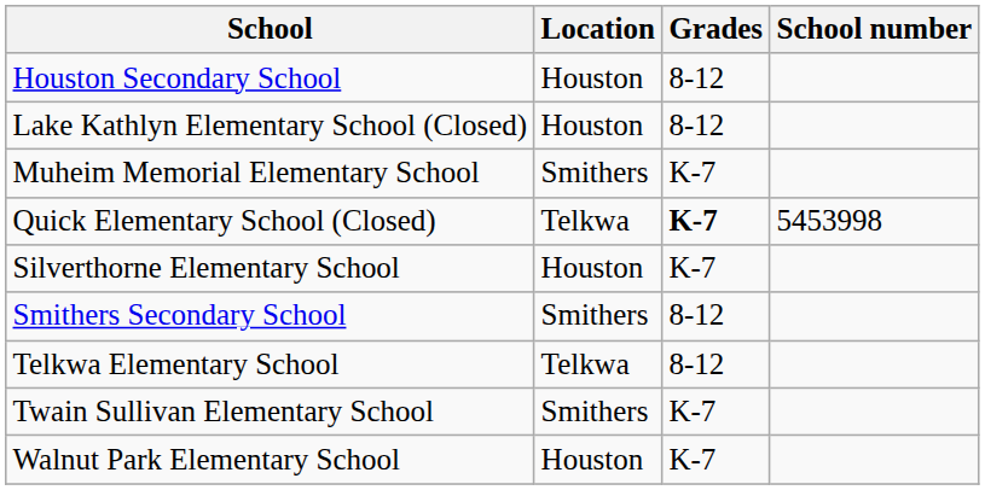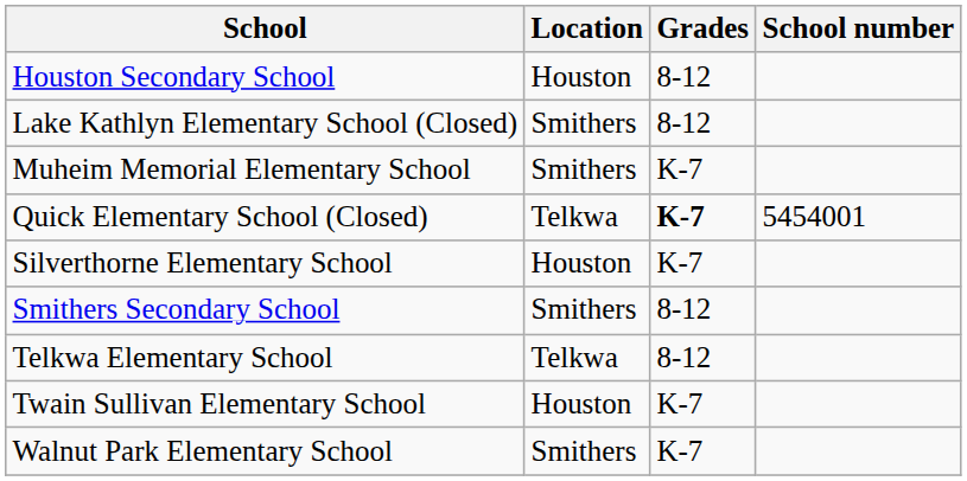 <table class="wikitable">
 <tr>
 <th>School</th>
 <th>Location</th>
 <th>Grades</th>
 <th>School number</th>
 </tr>
 <tr>
 <td><a href='#'>Houston Secondary School</a></td>
 <td>Houston</td>
 <td>8-12</td>
 <td></td>
 </tr>
 <tr>
 <td>Lake Kathlyn Elementary School (Closed)</td>
-<td>Houston</td>
+<td>Smithers</td>
 <td>8-12</td>
 <td></td>
 </tr>
 <tr>
 <td>Muheim Memorial Elementary School</td>
 <td>Smithers</td>
 <td>K-7</td>
 <td></td>
 </tr>
 <tr>
 <td>Quick Elementary School (Closed)</td>
 <td>Telkwa</td>
 <td><strong>K-7</strong></td>
-<td>5453998</td>
+<td>5454001</td>
 </tr>
 <tr>
 <td>Silverthorne Elementary School</td>
 <td>Houston</td>
 <td>K-7</td>
 <td></td>
 </tr>
 <tr>
 <td><a href='#'>Smithers Secondary School</a></td>
 <td>Smithers</td>
 <td>8-12</td>
 <td></td>
 </tr>
 <tr>
 <td>Telkwa Elementary School</td>
 <td>Telkwa</td>
 <td>8-12</td>
 <td></td>
 </tr>
 <tr>
 <td>Twain Sullivan Elementary School</td>
-<td>Smithers</td>
+<td>Houston</td>
 <td>K-7</td>
 <td></td>
 </tr>
 <tr>
 <td>Walnut Park Elementary School</td>
-<td>Houston</td>
+<td>Smithers</td>
 <td>K-7</td>
 <td></td>
 </tr>
 </table>
